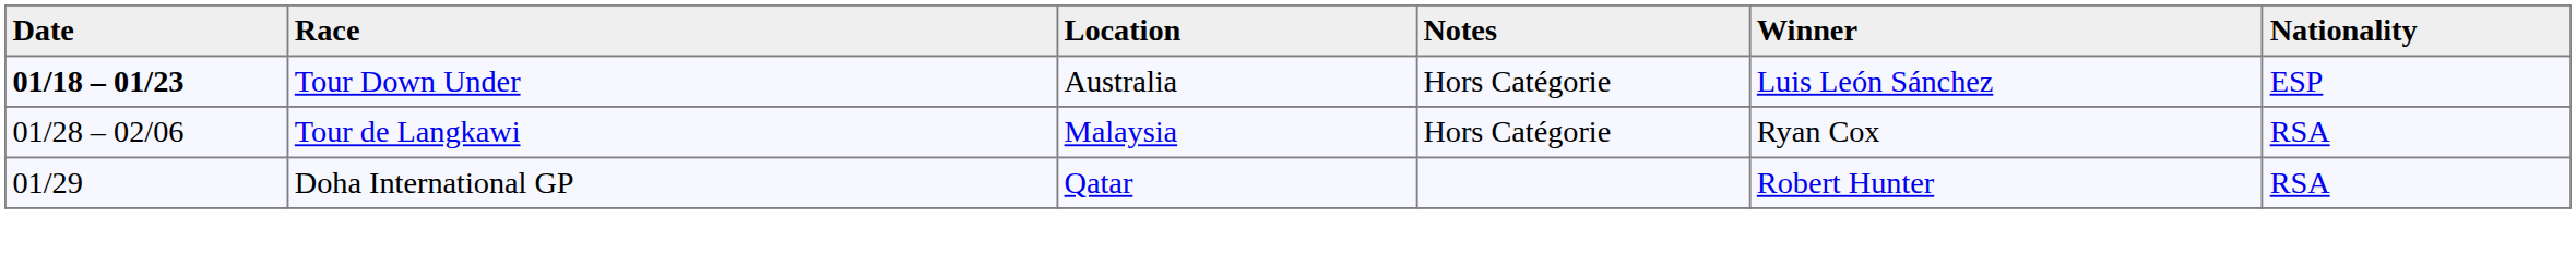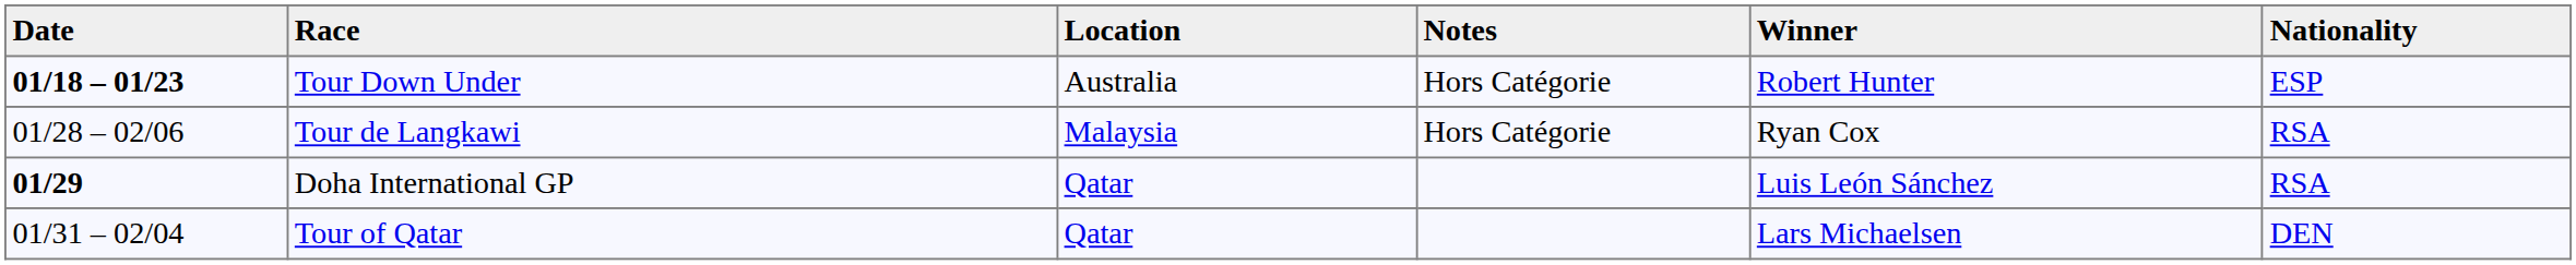 <table width="100%" bgcolor="#f7f8ff" cellpadding="3" cellspacing="0" border="1" style="font-size: 95%; border: gray solid 1px; border-collapse: collapse;">
 <tr bgcolor="#efefef">
 <td width="11%"><strong>Date</strong></td>
 <td width="30%"><strong>Race</strong></td>
 <td width="14%"><strong>Location</strong></td>
 <td width="13%"><strong>Notes</strong></td>
 <td width="20%"><strong>Winner</strong></td>
 <td width="14%"><strong>Nationality</strong></td>
 </tr>
 <tr>
 <td><strong>01/18 – 01/23</strong></td>
 <td><a href='#'>Tour Down Under</a></td>
 <td>Australia</td>
 <td>Hors Catégorie</td>
-<td><a href='#'>Luis León Sánchez</a></td>
+<td><a href='#'>Robert Hunter</a></td>
 <td><a href='#'>ESP</a></td>
 </tr>
 <tr>
 <td>01/28 – 02/06</td>
 <td><a href='#'>Tour de Langkawi</a></td>
 <td><a href='#'>Malaysia</a></td>
 <td>Hors Catégorie</td>
 <td>Ryan Cox</td>
 <td><a href='#'>RSA</a></td>
 </tr>
 <tr>
-<td>01/29</td>
+<td><strong>01/29</strong></td>
 <td>Doha International GP</td>
 <td><a href='#'>Qatar</a></td>
 <td></td>
-<td><a href='#'>Robert Hunter</a></td>
+<td><a href='#'>Luis León Sánchez</a></td>
 <td><a href='#'>RSA</a></td>
 </tr>
+<tr>
+<td>01/31 – 02/04</td>
+<td><a href='#'>Tour of Qatar</a></td>
+<td><a href='#'>Qatar</a></td>
+<td></td>
+<td><a href='#'>Lars Michaelsen</a></td>
+<td><a href='#'>DEN</a></td>
+</tr>
 </table>
